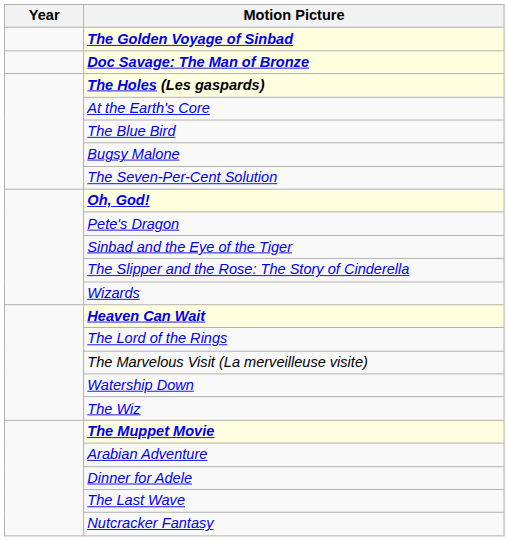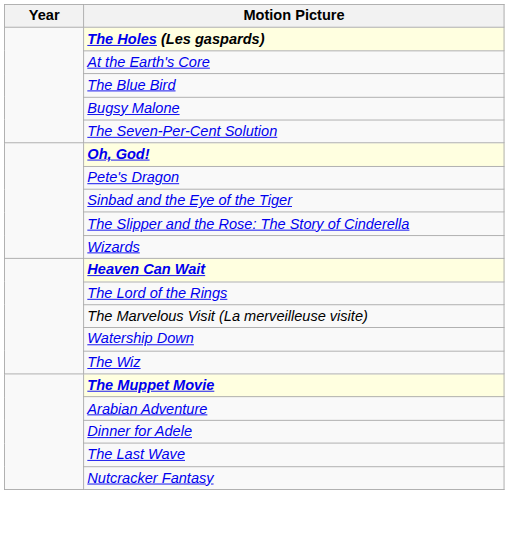 <table class="wikitable" width="550px" border="1" cellpadding="5" cellspacing="0" align="centre">
 <tr>
 <th width="80px">Year</th>
 <th>Motion Picture</th>
-</tr>
-<tr>
-<td rowspan=1></td>
-<td style="background:lightyellow"><strong><em><a href='#'>The Golden Voyage of Sinbad</a></em></strong></td>
-</tr>
-<tr>
-<td rowspan=1></td>
-<td style="background:lightyellow"><strong><em><a href='#'>Doc Savage: The Man of Bronze</a></em></strong></td>
 </tr>
 <tr>
 <td rowspan=5></td>
 <td style="background:lightyellow"><strong><em><a href='#'>The Holes</a> (Les gaspards)</em></strong></td>
 </tr>
 <tr>
 <td><em><a href='#'>At the Earth's Core</a></em></td>
 </tr>
 <tr>
 <td><em><a href='#'>The Blue Bird</a></em></td>
 </tr>
 <tr>
 <td><em><a href='#'>Bugsy Malone</a></em></td>
 </tr>
 <tr>
 <td><em><a href='#'>The Seven-Per-Cent Solution</a></em></td>
 </tr>
 <tr>
 <td rowspan=5></td>
 <td style="background:lightyellow"><strong><em><a href='#'>Oh, God!</a></em></strong></td>
 </tr>
 <tr>
 <td><em><a href='#'>Pete's Dragon</a></em></td>
 </tr>
 <tr>
 <td><em><a href='#'>Sinbad and the Eye of the Tiger</a></em></td>
 </tr>
 <tr>
 <td><em><a href='#'>The Slipper and the Rose: The Story of Cinderella</a></em></td>
 </tr>
 <tr>
 <td><em><a href='#'>Wizards</a></em></td>
 </tr>
 <tr>
 <td rowspan=5></td>
 <td style="background:lightyellow"><strong><em><a href='#'>Heaven Can Wait</a></em></strong></td>
 </tr>
 <tr>
 <td><em><a href='#'>The Lord of the Rings</a></em></td>
 </tr>
 <tr>
 <td><em>The Marvelous Visit (La merveilleuse visite)</em></td>
 </tr>
 <tr>
 <td><em><a href='#'>Watership Down</a></em></td>
 </tr>
 <tr>
 <td><em><a href='#'>The Wiz</a></em></td>
 </tr>
 <tr>
 <td rowspan=5></td>
 <td style="background:lightyellow"><strong><em><a href='#'>The Muppet Movie</a></em></strong></td>
 </tr>
 <tr>
 <td><em><a href='#'>Arabian Adventure</a></em></td>
 </tr>
 <tr>
 <td><em><a href='#'>Dinner for Adele</a></em></td>
 </tr>
 <tr>
 <td><em><a href='#'>The Last Wave</a></em></td>
 </tr>
 <tr>
 <td><em><a href='#'>Nutcracker Fantasy</a></em></td>
 </tr>
 </table>
